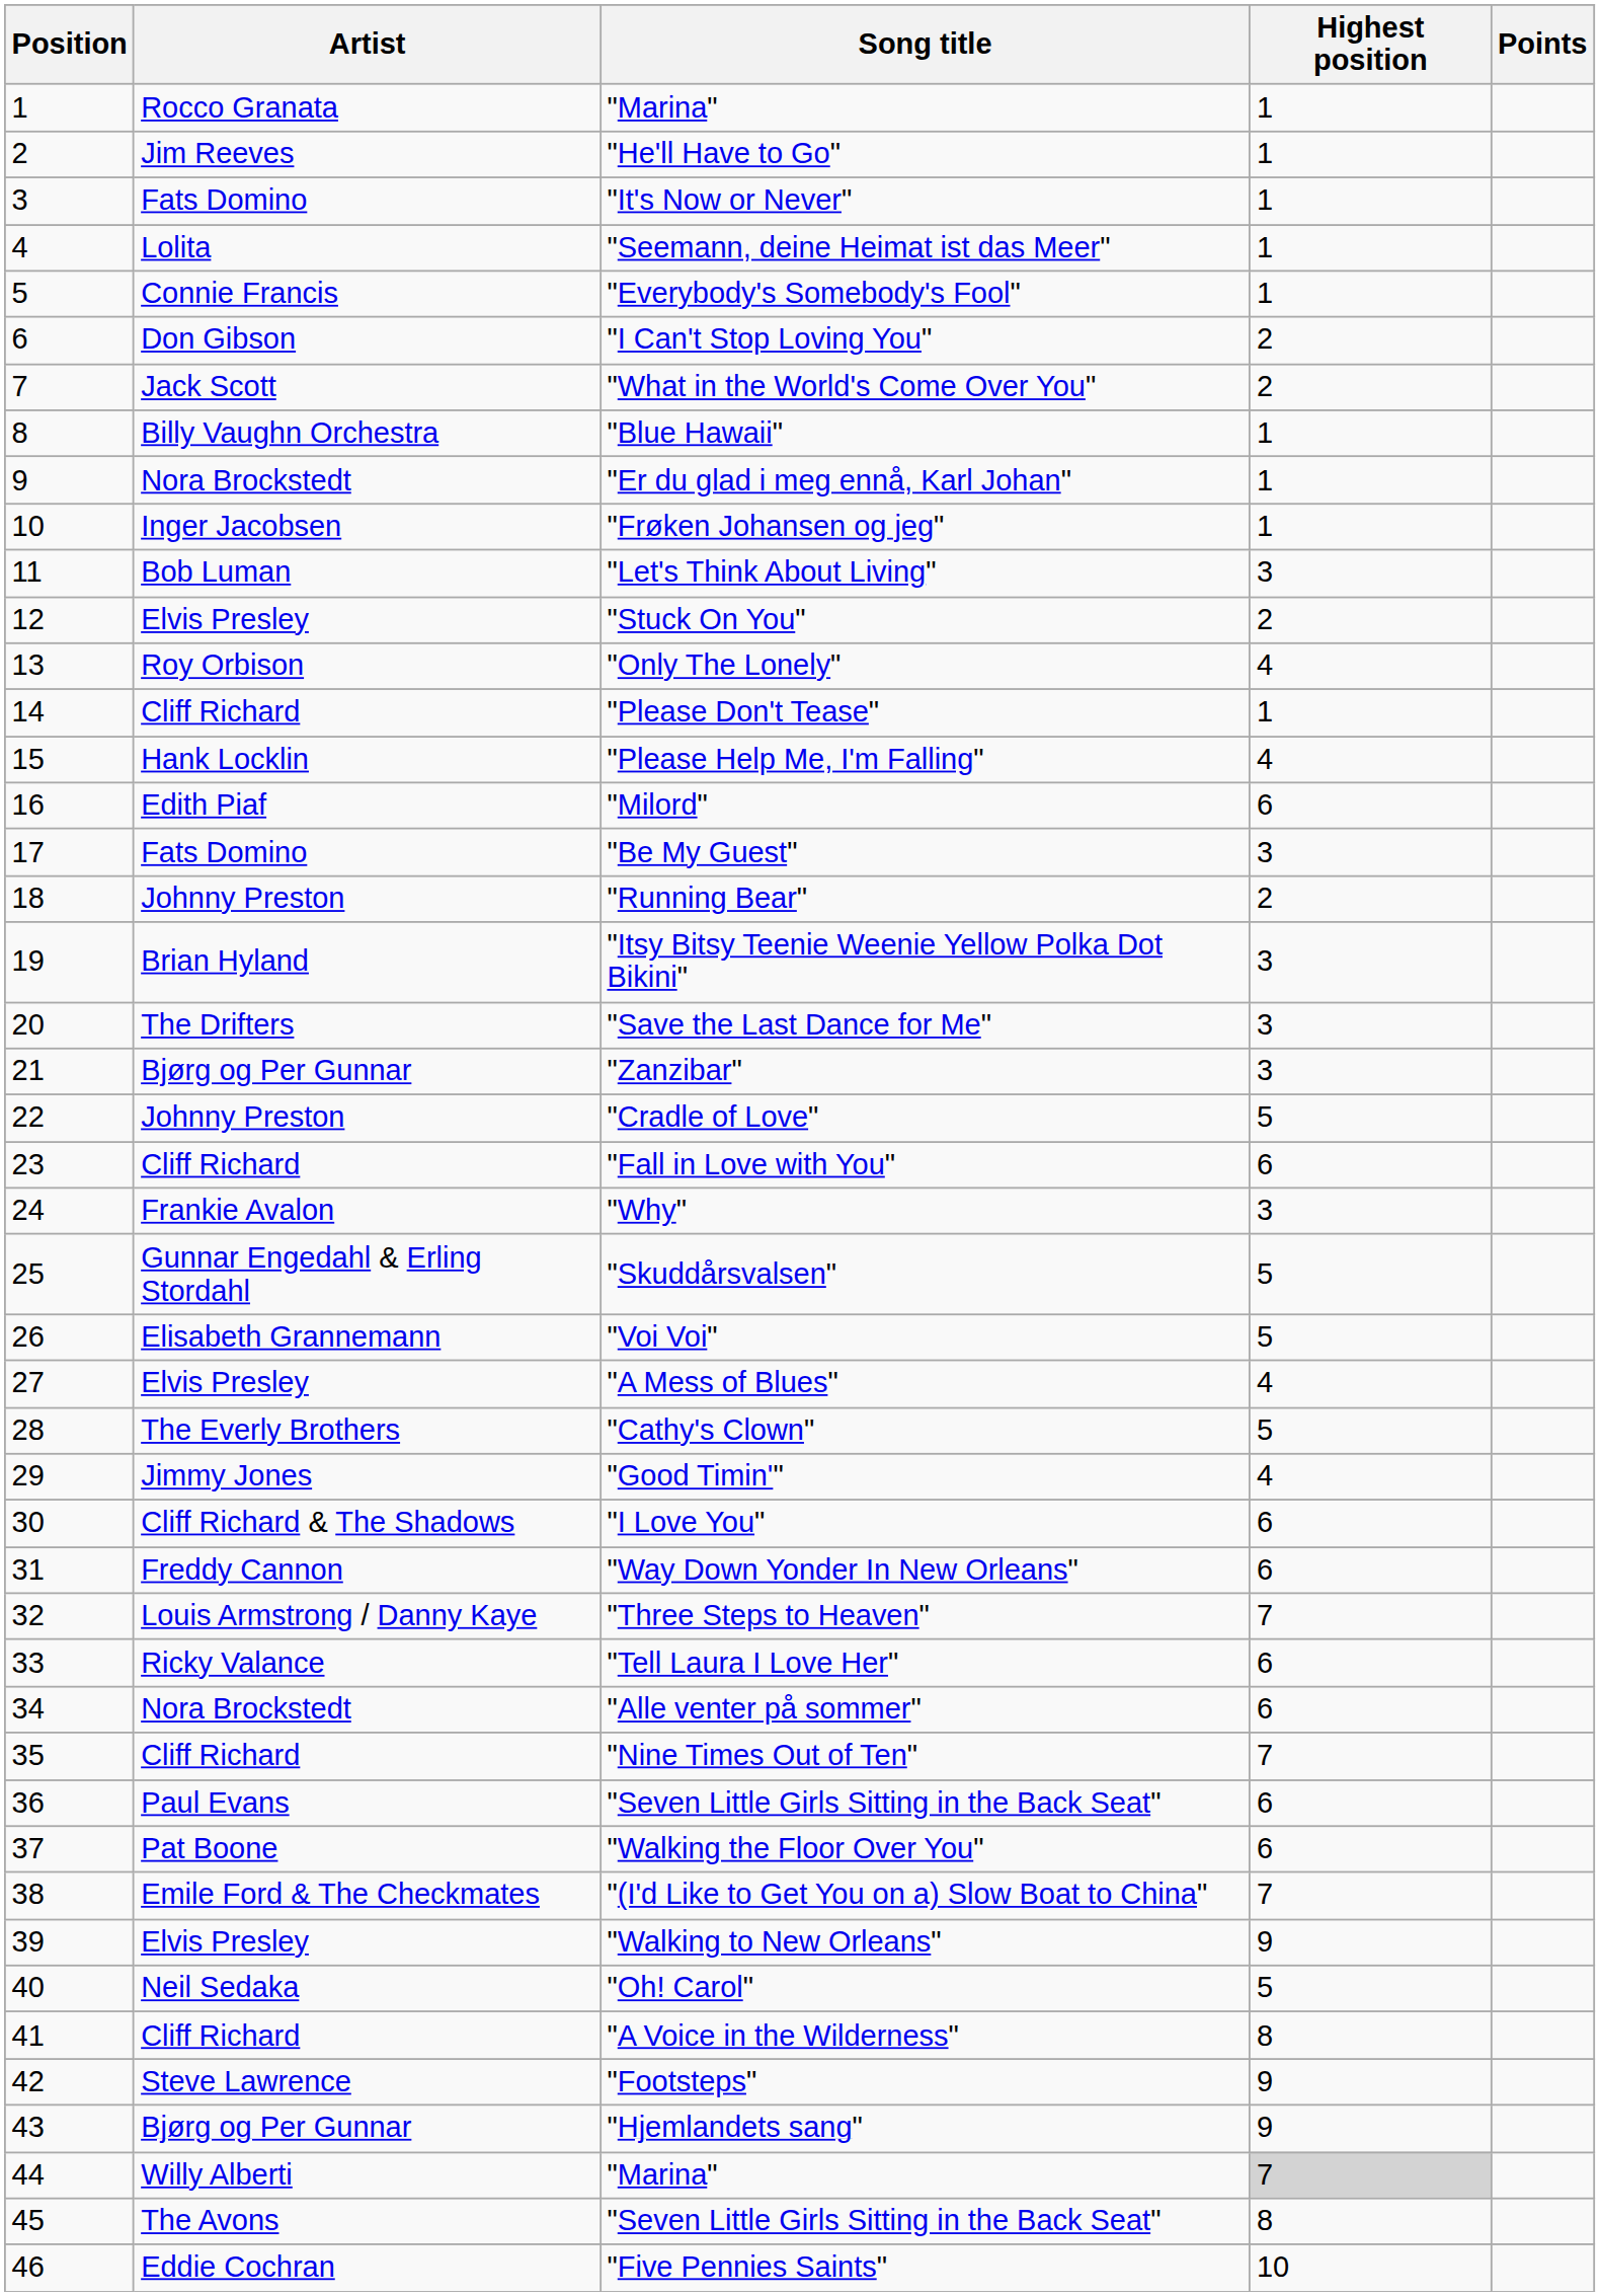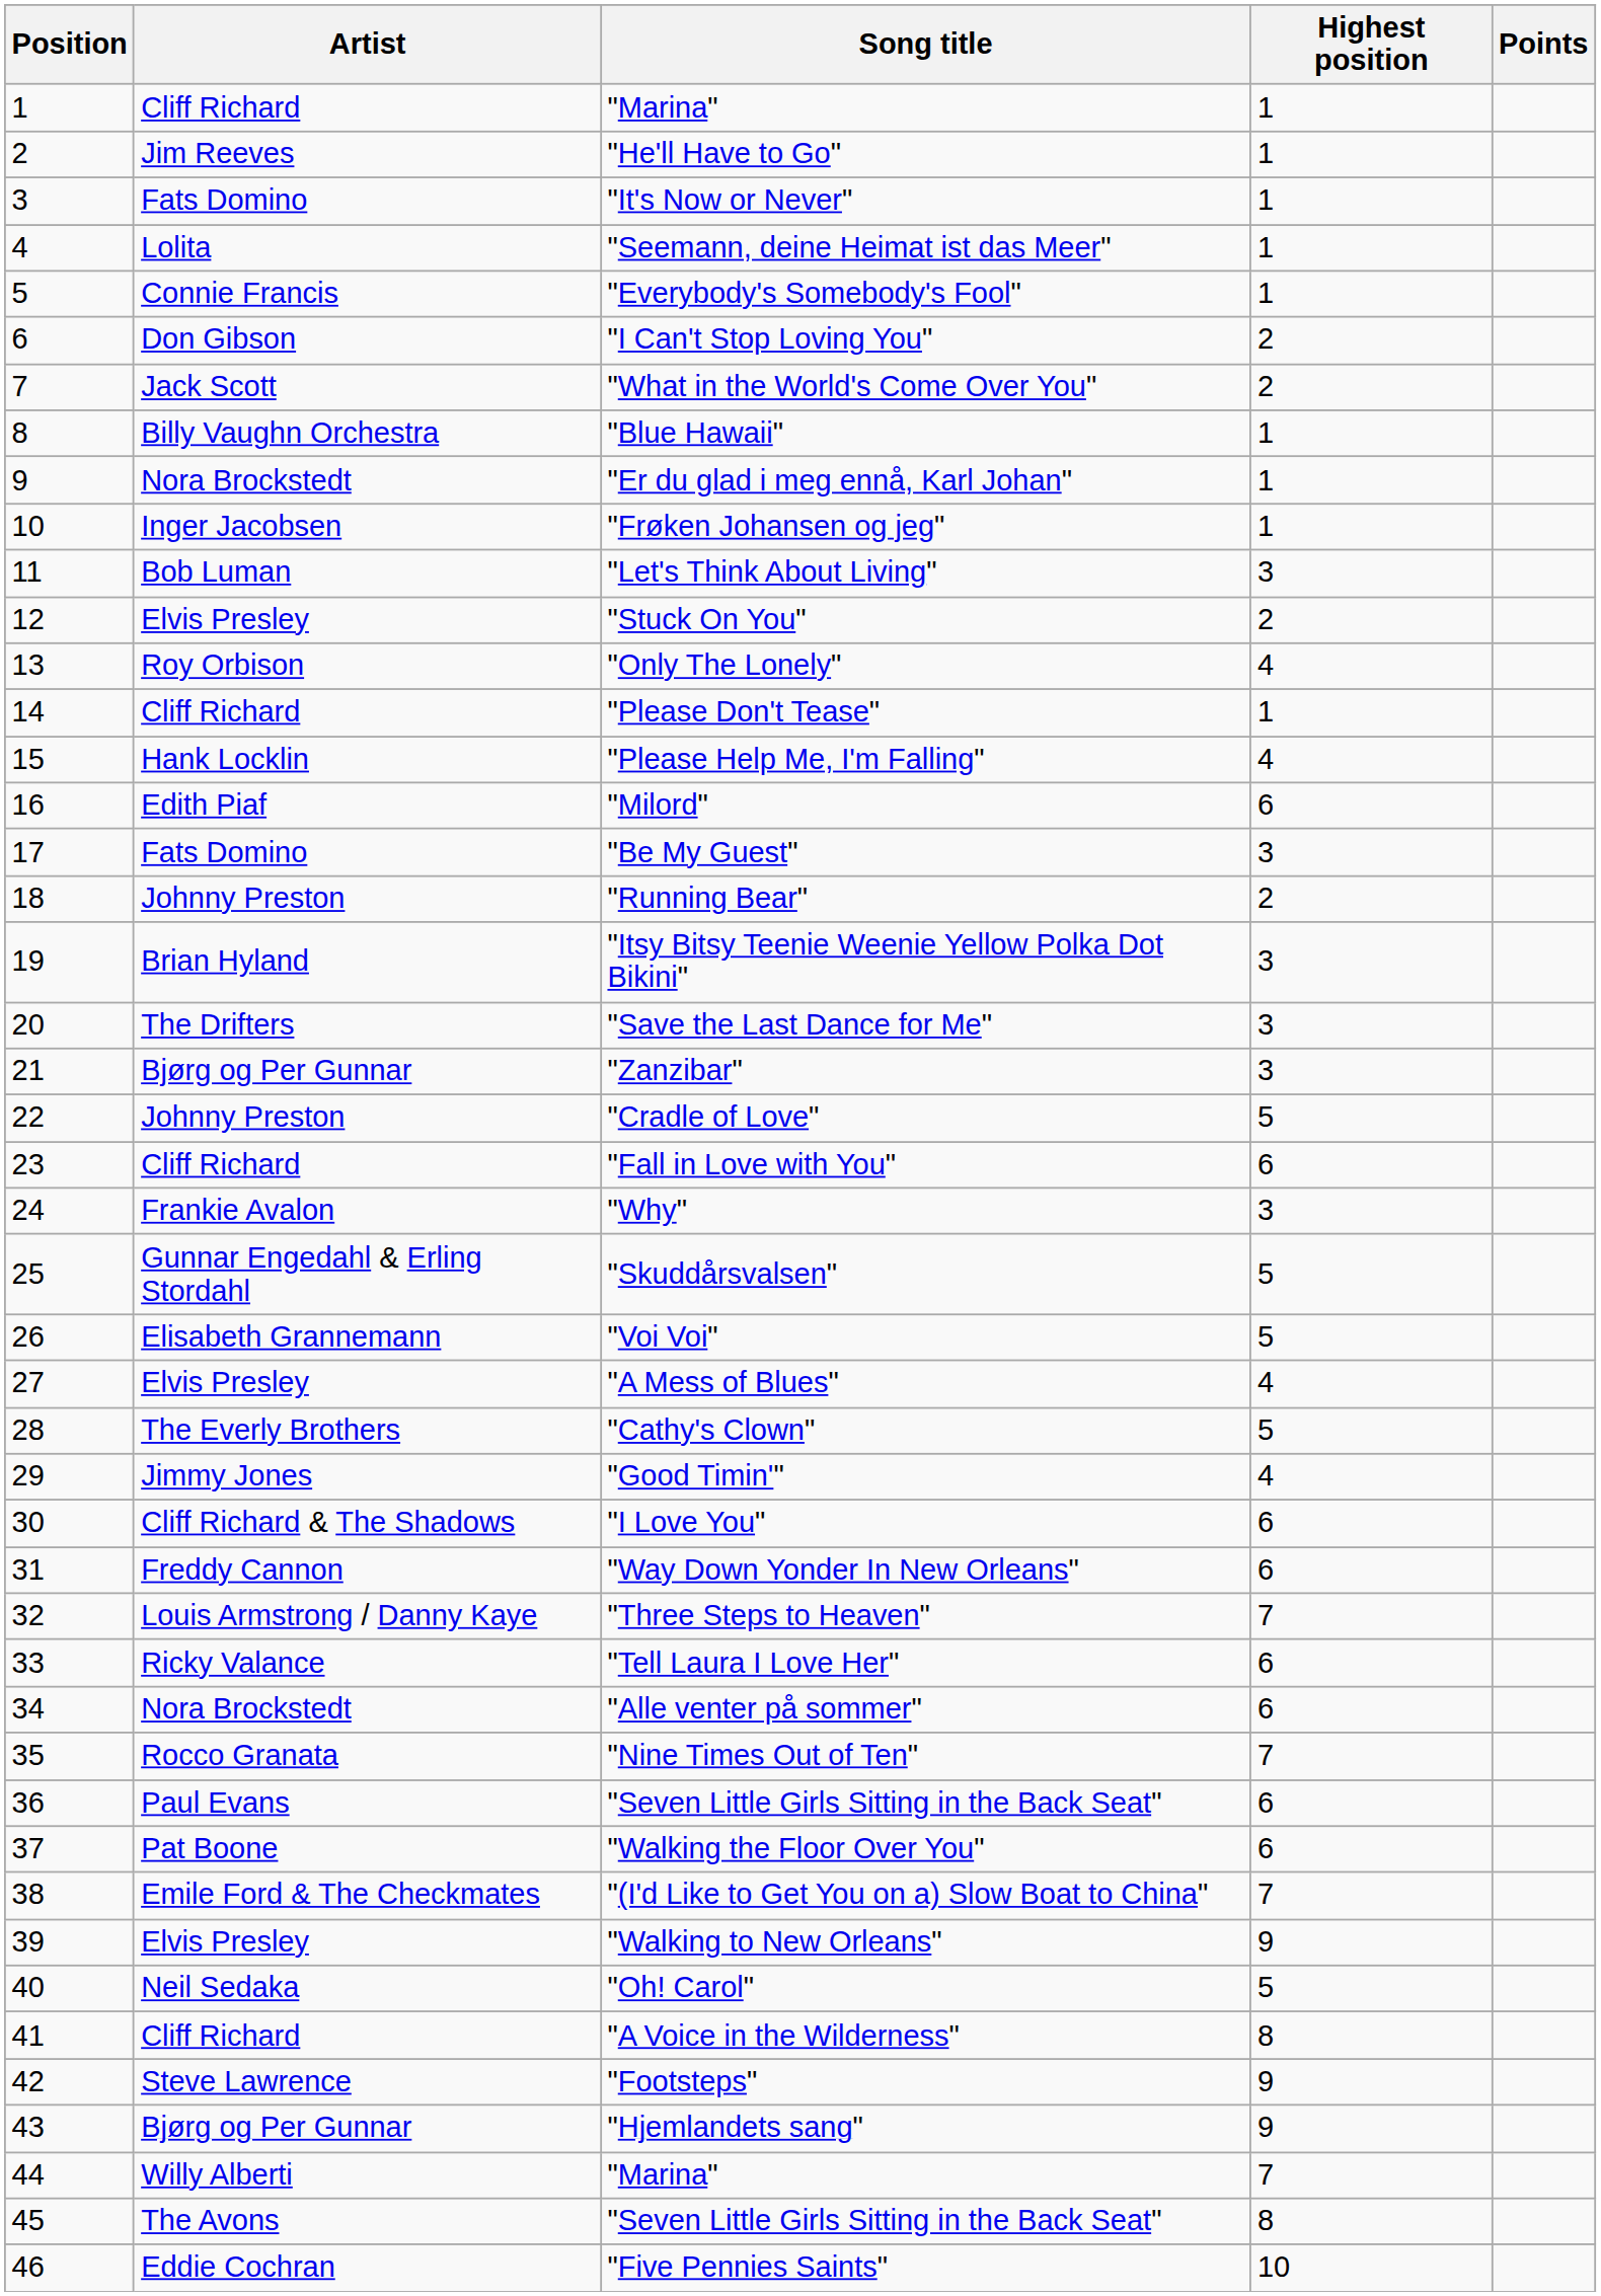 <table class="wikitable sortable">
 <tr>
 <th>Position</th>
 <th>Artist</th>
 <th>Song title</th>
 <th>Highest position</th>
 <th>Points</th>
 </tr>
 <tr>
 <td>1</td>
-<td><a href='#'>Rocco Granata</a></td>
+<td><a href='#'>Cliff Richard</a></td>
 <td>"<a href='#'>Marina</a>"</td>
 <td>1</td>
 <td></td>
 </tr>
 <tr>
 <td>2</td>
 <td><a href='#'>Jim Reeves</a></td>
 <td>"<a href='#'>He'll Have to Go</a>"</td>
 <td>1</td>
 <td></td>
 </tr>
 <tr>
 <td>3</td>
 <td><a href='#'>Fats Domino</a></td>
 <td>"<a href='#'>It's Now or Never</a>"</td>
 <td>1</td>
 <td></td>
 </tr>
 <tr>
 <td>4</td>
 <td><a href='#'>Lolita</a></td>
 <td>"<a href='#'>Seemann, deine Heimat ist das Meer</a>"</td>
 <td>1</td>
 <td></td>
 </tr>
 <tr>
 <td>5</td>
 <td><a href='#'>Connie Francis</a></td>
 <td>"<a href='#'>Everybody's Somebody's Fool</a>"</td>
 <td>1</td>
 <td></td>
 </tr>
 <tr>
 <td>6</td>
 <td><a href='#'>Don Gibson</a></td>
 <td>"<a href='#'>I Can't Stop Loving You</a>"</td>
 <td>2</td>
 <td></td>
 </tr>
 <tr>
 <td>7</td>
 <td><a href='#'>Jack Scott</a></td>
 <td>"<a href='#'>What in the World's Come Over You</a>"</td>
 <td>2</td>
 <td></td>
 </tr>
 <tr>
 <td>8</td>
 <td><a href='#'>Billy Vaughn Orchestra</a></td>
 <td>"<a href='#'>Blue Hawaii</a>"</td>
 <td>1</td>
 <td></td>
 </tr>
 <tr>
 <td>9</td>
 <td><a href='#'>Nora Brockstedt</a></td>
 <td>"<a href='#'>Er du glad i meg ennå, Karl Johan</a>"</td>
 <td>1</td>
 <td></td>
 </tr>
 <tr>
 <td>10</td>
 <td><a href='#'>Inger Jacobsen</a></td>
 <td>"<a href='#'>Frøken Johansen og jeg</a>"</td>
 <td>1</td>
 <td></td>
 </tr>
 <tr>
 <td>11</td>
 <td><a href='#'>Bob Luman</a></td>
 <td>"<a href='#'>Let's Think About Living</a>"</td>
 <td>3</td>
 <td></td>
 </tr>
 <tr>
 <td>12</td>
 <td><a href='#'>Elvis Presley</a></td>
 <td>"<a href='#'>Stuck On You</a>"</td>
 <td>2</td>
 <td></td>
 </tr>
 <tr>
 <td>13</td>
 <td><a href='#'>Roy Orbison</a></td>
 <td>"<a href='#'>Only The Lonely</a>"</td>
 <td>4</td>
 <td></td>
 </tr>
 <tr>
 <td>14</td>
 <td><a href='#'>Cliff Richard</a></td>
 <td>"<a href='#'>Please Don't Tease</a>"</td>
 <td>1</td>
 <td></td>
 </tr>
 <tr>
 <td>15</td>
 <td><a href='#'>Hank Locklin</a></td>
 <td>"<a href='#'>Please Help Me, I'm Falling</a>"</td>
 <td>4</td>
 <td></td>
 </tr>
 <tr>
 <td>16</td>
 <td><a href='#'>Edith Piaf</a></td>
 <td>"<a href='#'>Milord</a>"</td>
 <td>6</td>
 <td></td>
 </tr>
 <tr>
 <td>17</td>
 <td><a href='#'>Fats Domino</a></td>
 <td>"<a href='#'>Be My Guest</a>"</td>
 <td>3</td>
 <td></td>
 </tr>
 <tr>
 <td>18</td>
 <td><a href='#'>Johnny Preston</a></td>
 <td>"<a href='#'>Running Bear</a>"</td>
 <td>2</td>
 <td></td>
 </tr>
 <tr>
 <td>19</td>
 <td><a href='#'>Brian Hyland</a></td>
 <td>"<a href='#'>Itsy Bitsy Teenie Weenie Yellow Polka Dot Bikini</a>"</td>
 <td>3</td>
 <td></td>
 </tr>
 <tr>
 <td>20</td>
 <td><a href='#'>The Drifters</a></td>
 <td>"<a href='#'>Save the Last Dance for Me</a>"</td>
 <td>3</td>
 <td></td>
 </tr>
 <tr>
 <td>21</td>
 <td><a href='#'>Bjørg og Per Gunnar</a></td>
 <td>"<a href='#'>Zanzibar</a>"</td>
 <td>3</td>
 <td></td>
 </tr>
 <tr>
 <td>22</td>
 <td><a href='#'>Johnny Preston</a></td>
 <td>"<a href='#'>Cradle of Love</a>"</td>
 <td>5</td>
 <td></td>
 </tr>
 <tr>
 <td>23</td>
 <td><a href='#'>Cliff Richard</a></td>
 <td>"<a href='#'>Fall in Love with You</a>"</td>
 <td>6</td>
 <td></td>
 </tr>
 <tr>
 <td>24</td>
 <td><a href='#'>Frankie Avalon</a></td>
 <td>"<a href='#'>Why</a>"</td>
 <td>3</td>
 <td></td>
 </tr>
 <tr>
 <td>25</td>
 <td><a href='#'>Gunnar Engedahl</a> & <a href='#'>Erling Stordahl</a></td>
 <td>"<a href='#'>Skuddårsvalsen</a>"</td>
 <td>5</td>
 <td></td>
 </tr>
 <tr>
 <td>26</td>
 <td><a href='#'>Elisabeth Grannemann</a></td>
 <td>"<a href='#'>Voi Voi</a>"</td>
 <td>5</td>
 <td></td>
 </tr>
 <tr>
 <td>27</td>
 <td><a href='#'>Elvis Presley</a></td>
 <td>"<a href='#'>A Mess of Blues</a>"</td>
 <td>4</td>
 <td></td>
 </tr>
 <tr>
 <td>28</td>
 <td><a href='#'>The Everly Brothers</a></td>
 <td>"<a href='#'>Cathy's Clown</a>"</td>
 <td>5</td>
 <td></td>
 </tr>
 <tr>
 <td>29</td>
 <td><a href='#'>Jimmy Jones</a></td>
 <td>"<a href='#'>Good Timin'</a>"</td>
 <td>4</td>
 <td></td>
 </tr>
 <tr>
 <td>30</td>
 <td><a href='#'>Cliff Richard</a> & <a href='#'>The Shadows</a></td>
 <td>"<a href='#'>I Love You</a>"</td>
 <td>6</td>
 <td></td>
 </tr>
 <tr>
 <td>31</td>
 <td><a href='#'>Freddy Cannon</a></td>
 <td>"<a href='#'>Way Down Yonder In New Orleans</a>"</td>
 <td>6</td>
 <td></td>
 </tr>
 <tr>
 <td>32</td>
 <td><a href='#'>Louis Armstrong</a> / <a href='#'>Danny Kaye</a></td>
 <td>"<a href='#'>Three Steps to Heaven</a>"</td>
 <td>7</td>
 <td></td>
 </tr>
 <tr>
 <td>33</td>
 <td><a href='#'>Ricky Valance</a></td>
 <td>"<a href='#'>Tell Laura I Love Her</a>"</td>
 <td>6</td>
 <td></td>
 </tr>
 <tr>
 <td>34</td>
 <td><a href='#'>Nora Brockstedt</a></td>
 <td>"<a href='#'>Alle venter på sommer</a>"</td>
 <td>6</td>
 <td></td>
 </tr>
 <tr>
 <td>35</td>
-<td><a href='#'>Cliff Richard</a></td>
+<td><a href='#'>Rocco Granata</a></td>
 <td>"<a href='#'>Nine Times Out of Ten</a>"</td>
 <td>7</td>
 <td></td>
 </tr>
 <tr>
 <td>36</td>
 <td><a href='#'>Paul Evans</a></td>
 <td>"<a href='#'>Seven Little Girls Sitting in the Back Seat</a>"</td>
 <td>6</td>
 <td></td>
 </tr>
 <tr>
 <td>37</td>
 <td><a href='#'>Pat Boone</a></td>
 <td>"<a href='#'>Walking the Floor Over You</a>"</td>
 <td>6</td>
 <td></td>
 </tr>
 <tr>
 <td>38</td>
 <td><a href='#'>Emile Ford & The Checkmates</a></td>
 <td>"<a href='#'>(I'd Like to Get You on a) Slow Boat to China</a>"</td>
 <td>7</td>
 <td></td>
 </tr>
 <tr>
 <td>39</td>
 <td><a href='#'>Elvis Presley</a></td>
 <td>"<a href='#'>Walking to New Orleans</a>"</td>
 <td>9</td>
 <td></td>
 </tr>
 <tr>
 <td>40</td>
 <td><a href='#'>Neil Sedaka</a></td>
 <td>"<a href='#'>Oh! Carol</a>"</td>
 <td>5</td>
 <td></td>
 </tr>
 <tr>
 <td>41</td>
 <td><a href='#'>Cliff Richard</a></td>
 <td>"<a href='#'>A Voice in the Wilderness</a>"</td>
 <td>8</td>
 <td></td>
 </tr>
 <tr>
 <td>42</td>
 <td><a href='#'>Steve Lawrence</a></td>
 <td>"<a href='#'>Footsteps</a>"</td>
 <td>9</td>
 <td></td>
 </tr>
 <tr>
 <td>43</td>
 <td><a href='#'>Bjørg og Per Gunnar</a></td>
 <td>"<a href='#'>Hjemlandets sang</a>"</td>
 <td>9</td>
 <td></td>
 </tr>
 <tr>
 <td>44</td>
 <td><a href='#'>Willy Alberti</a></td>
 <td>"<a href='#'>Marina</a>"</td>
-<td style="background: lightgrey;">7</td>
+<td>7</td>
 <td></td>
 </tr>
 <tr>
 <td>45</td>
 <td><a href='#'>The Avons</a></td>
 <td>"<a href='#'>Seven Little Girls Sitting in the Back Seat</a>"</td>
 <td>8</td>
 <td></td>
 </tr>
 <tr>
 <td>46</td>
 <td><a href='#'>Eddie Cochran</a></td>
 <td>"<a href='#'>Five Pennies Saints</a>"</td>
 <td>10</td>
 <td></td>
 </tr>
 </table>
